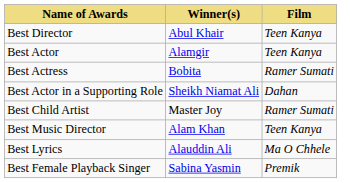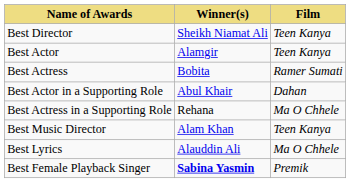 <table class="wikitable">
 <tr>
 <th style="background:#EEDD82;">Name of Awards</th>
 <th style="background:#EEDD82;">Winner(s)</th>
 <th style="background:#EEDD82;">Film</th>
 </tr>
 <tr>
 <td>Best Director</td>
-<td><a href='#'>Abul Khair</a></td>
+<td><a href='#'>Sheikh Niamat Ali</a></td>
 <td><em>Teen Kanya</em></td>
 </tr>
 <tr>
 <td>Best Actor</td>
 <td><a href='#'>Alamgir</a></td>
 <td><em>Teen Kanya</em></td>
 </tr>
 <tr>
 <td>Best Actress</td>
 <td><a href='#'>Bobita</a></td>
 <td><em>Ramer Sumati</em></td>
 </tr>
 <tr>
 <td>Best Actor in a Supporting Role</td>
-<td><a href='#'>Sheikh Niamat Ali</a></td>
+<td><a href='#'>Abul Khair</a></td>
 <td><em>Dahan</em></td>
 </tr>
 <tr>
-<td>Best Child Artist</td>
-<td>Master Joy</td>
-<td><em>Ramer Sumati</em></td>
+<td>Best Actress in a Supporting Role</td>
+<td>Rehana</td>
+<td><em>Ma O Chhele</em></td>
 </tr>
 <tr>
 <td>Best Music Director</td>
 <td><a href='#'>Alam Khan</a></td>
 <td><em>Teen Kanya</em></td>
 </tr>
 <tr>
 <td>Best Lyrics</td>
 <td><a href='#'>Alauddin Ali</a></td>
 <td><em>Ma O Chhele</em></td>
 </tr>
 <tr>
 <td>Best Female Playback Singer</td>
-<td><a href='#'>Sabina Yasmin</a></td>
+<td><strong><a href='#'>Sabina Yasmin</a></strong></td>
 <td><em>Premik</em></td>
 </tr>
 </table>
